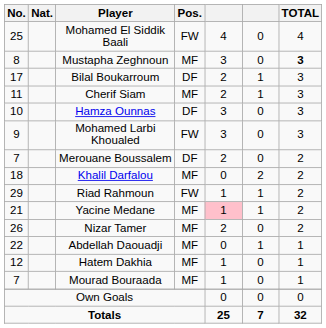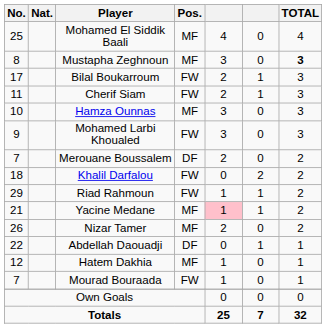 <table class="wikitable sortable alternance" style="font-size:85%; text-align:center; line-height:14px; width:60%;">
 <tr>
 <th width=10>No.</th>
 <th width=10>Nat.</th>
 <th width=140>Player</th>
 <th width=10>Pos.</th>
 <th width=40></th>
 <th width=40></th>
 <th width=10>TOTAL</th>
 </tr>
 <tr>
 <td>25</td>
 <td></td>
 <td>Mohamed El Siddik Baali</td>
-<td>FW</td>
+<td>MF</td>
 <td>4</td>
 <td>0</td>
 <td>4</td>
 </tr>
 <tr>
 <td>8</td>
 <td></td>
 <td>Mustapha Zeghnoun</td>
 <td>MF</td>
 <td>3</td>
 <td>0</td>
 <td><strong>3</strong></td>
 </tr>
 <tr>
 <td>17</td>
 <td></td>
 <td>Bilal Boukarroum</td>
-<td>DF</td>
+<td>FW</td>
 <td>2</td>
 <td>1</td>
 <td>3</td>
 </tr>
 <tr>
 <td>11</td>
 <td></td>
 <td>Cherif Siam</td>
-<td>MF</td>
+<td>FW</td>
 <td>2</td>
 <td>1</td>
 <td>3</td>
 </tr>
 <tr>
 <td>10</td>
 <td></td>
 <td><a href='#'>Hamza Ounnas</a></td>
-<td>DF</td>
+<td>MF</td>
 <td>3</td>
 <td>0</td>
 <td>3</td>
 </tr>
 <tr>
 <td>9</td>
 <td></td>
 <td>Mohamed Larbi Khoualed</td>
 <td>FW</td>
 <td>3</td>
 <td>0</td>
 <td>3</td>
 </tr>
 <tr>
 <td>7</td>
 <td></td>
 <td>Merouane Boussalem</td>
 <td>DF</td>
 <td>2</td>
 <td>0</td>
 <td>2</td>
 </tr>
 <tr>
 <td>18</td>
 <td></td>
 <td><a href='#'>Khalil Darfalou</a></td>
-<td>MF</td>
+<td>FW</td>
 <td>0</td>
 <td>2</td>
 <td>2</td>
 </tr>
 <tr>
 <td>29</td>
 <td></td>
 <td>Riad Rahmoun</td>
 <td>FW</td>
 <td>1</td>
 <td>1</td>
 <td>2</td>
 </tr>
 <tr>
 <td>21</td>
 <td></td>
 <td>Yacine Medane</td>
 <td>MF</td>
 <td style="background: pink;">1</td>
 <td>1</td>
 <td>2</td>
 </tr>
 <tr>
 <td>26</td>
 <td></td>
 <td>Nizar Tamer</td>
 <td>MF</td>
 <td>2</td>
 <td>0</td>
 <td>2</td>
 </tr>
 <tr>
 <td>22</td>
 <td></td>
 <td>Abdellah Daouadji</td>
-<td>MF</td>
+<td>DF</td>
 <td>0</td>
 <td>1</td>
 <td>1</td>
 </tr>
 <tr>
 <td>12</td>
 <td></td>
 <td>Hatem Dakhia</td>
 <td>MF</td>
 <td>1</td>
 <td>0</td>
 <td>1</td>
 </tr>
 <tr>
 <td>7</td>
 <td></td>
 <td>Mourad Bouraada</td>
-<td>MF</td>
+<td>FW</td>
 <td>1</td>
 <td>0</td>
 <td>1</td>
 </tr>
 <tr>
 </tr>
 <tr class="sortbottom">
 <td colspan="4">Own Goals</td>
 <td>0</td>
 <td>0</td>
 <td>0</td>
 </tr>
 <tr class="sortbottom">
 <td colspan="4"><strong>Totals</strong></td>
 <td><strong>25</strong></td>
 <td><strong>7</strong></td>
 <td><strong>32</strong></td>
 </tr>
 </table>
